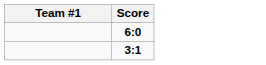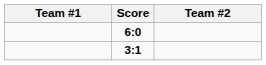 <table class="wikitable" style="text-align:center;">
 <tr>
 <th width=140>Team #1</th>
 <th width=50>Score</th>
+<th width=140>Team #2</th>
 </tr>
 <tr>
 <td style="text-align:right;"></td>
 <td><strong>6:0</strong></td>
+<td style="text-align:left;"></td>
 </tr>
 <tr>
 <td style="text-align:right;"></td>
 <td><strong>3:1</strong></td>
+<td style="text-align:left;"></td>
 </tr>
 </table>
